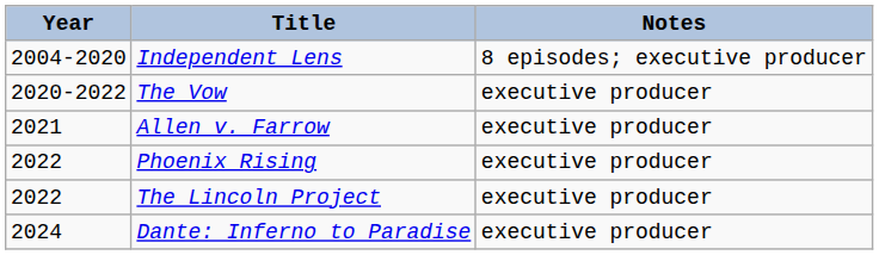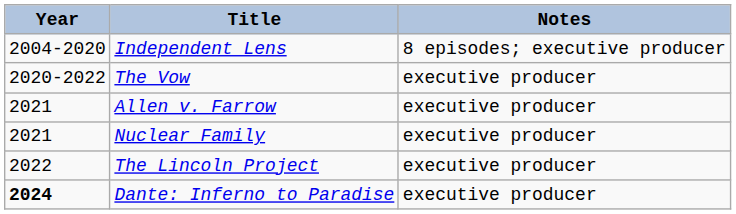 <table class="wikitable">
 <tr>
 <th style="background:#B0C4DE;">Year</th>
 <th style="background:#B0C4DE;">Title</th>
 <th style="background:#B0C4DE;">Notes</th>
 </tr>
 <tr>
 <td>2004-2020</td>
 <td><em><a href='#'>Independent Lens</a></em></td>
 <td>8 episodes; executive producer</td>
 </tr>
 <tr>
 <td>2020-2022</td>
 <td><em><a href='#'>The Vow</a></em></td>
 <td>executive producer</td>
 </tr>
 <tr>
 <td>2021</td>
 <td><em><a href='#'>Allen v. Farrow</a></em></td>
 <td>executive producer</td>
 </tr>
 <tr>
-<td>2022</td>
-<td><em><a href='#'>Phoenix Rising</a></em></td>
+<td>2021</td>
+<td><em><a href='#'>Nuclear Family</a></em></td>
 <td>executive producer</td>
 </tr>
 <tr>
 <td>2022</td>
 <td><em><a href='#'>The Lincoln Project</a></em></td>
 <td>executive producer</td>
 </tr>
 <tr>
-<td>2024</td>
+<td><strong>2024</strong></td>
 <td><em><a href='#'>Dante: Inferno to Paradise</a></em></td>
 <td>executive producer</td>
 </tr>
 </table>
